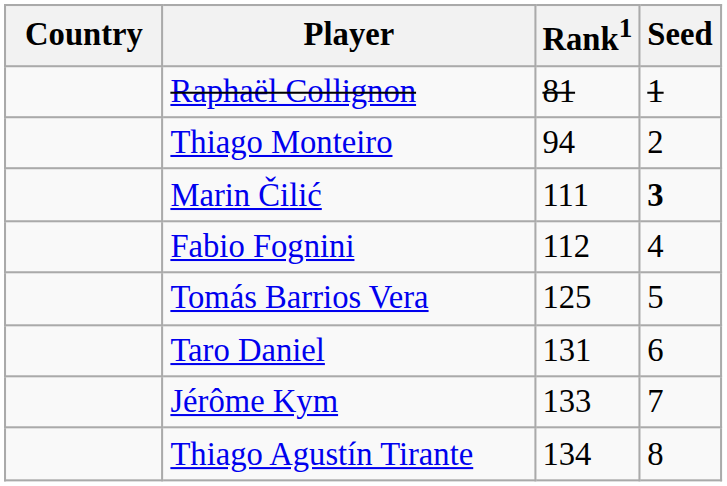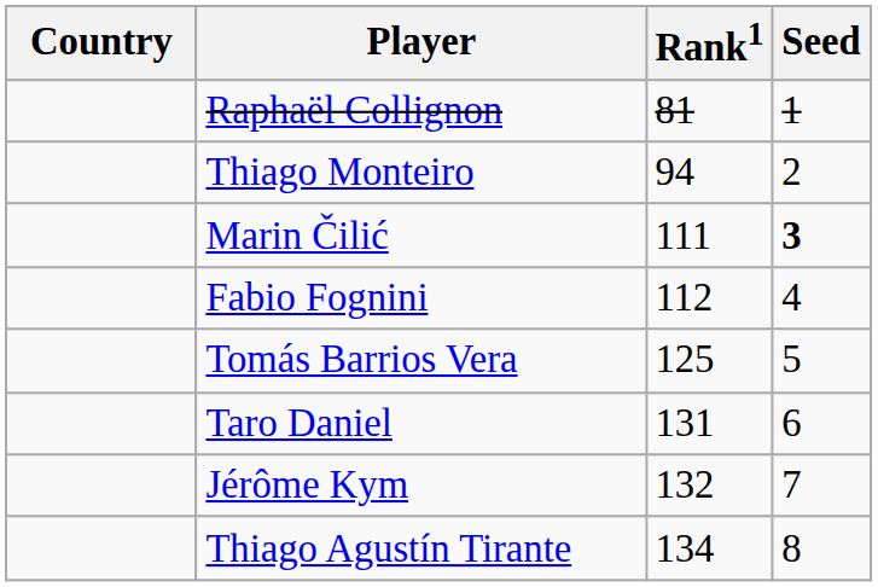 <table class="sortable wikitable">
 <tr>
 <th width="70">Country</th>
 <th width="175">Player</th>
 <th>Rank<sup>1</sup></th>
 <th>Seed</th>
 </tr>
 <tr>
 <td><s></s></td>
 <td><s><a href='#'>Raphaël Collignon</a></s></td>
 <td><s>81</s></td>
 <td><s>1</s></td>
 </tr>
 <tr>
 <td></td>
 <td><a href='#'>Thiago Monteiro</a></td>
 <td>94</td>
 <td>2</td>
 </tr>
 <tr>
 <td></td>
 <td><a href='#'>Marin Čilić</a></td>
 <td>111</td>
 <td><strong>3</strong></td>
 </tr>
 <tr>
 <td></td>
 <td><a href='#'>Fabio Fognini</a></td>
 <td>112</td>
 <td>4</td>
 </tr>
 <tr>
 <td></td>
 <td><a href='#'>Tomás Barrios Vera</a></td>
 <td>125</td>
 <td>5</td>
 </tr>
 <tr>
 <td></td>
 <td><a href='#'>Taro Daniel</a></td>
 <td>131</td>
 <td>6</td>
 </tr>
 <tr>
 <td></td>
 <td><a href='#'>Jérôme Kym</a></td>
-<td>133</td>
+<td>132</td>
 <td>7</td>
 </tr>
 <tr>
 <td></td>
 <td><a href='#'>Thiago Agustín Tirante</a></td>
 <td>134</td>
 <td>8</td>
 </tr>
 </table>
